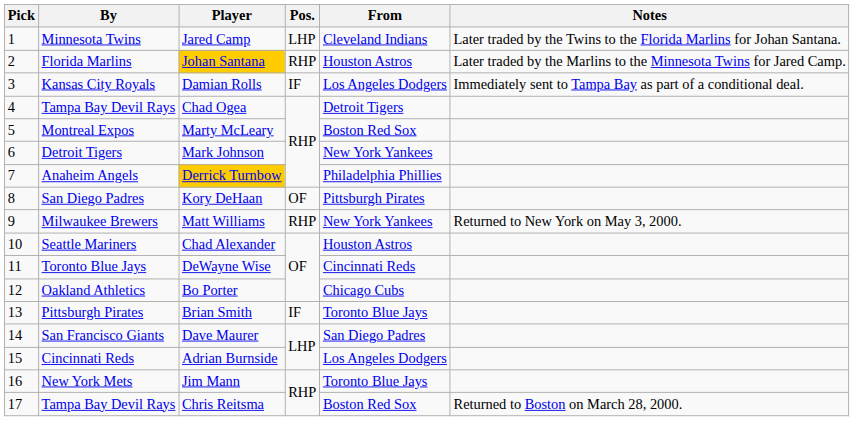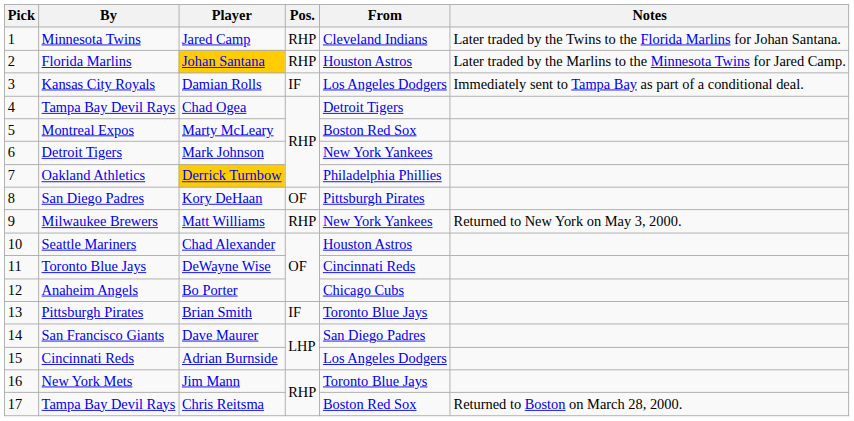 <table class="wikitable">
 <tr>
 <th>Pick</th>
 <th>By</th>
 <th>Player</th>
 <th>Pos.</th>
 <th>From</th>
 <th>Notes</th>
 </tr>
 <tr>
 <td>1</td>
 <td><a href='#'>Minnesota Twins</a></td>
 <td><a href='#'>Jared Camp</a></td>
-<td>LHP</td>
+<td>RHP</td>
 <td><a href='#'>Cleveland Indians</a></td>
 <td>Later traded by the Twins to the <a href='#'>Florida Marlins</a> for Johan Santana.</td>
 </tr>
 <tr>
 <td>2</td>
 <td><a href='#'>Florida Marlins</a></td>
 <td style="background:#fc0"><a href='#'>Johan Santana</a></td>
 <td>RHP</td>
 <td><a href='#'>Houston Astros</a></td>
 <td>Later traded by the Marlins to the <a href='#'>Minnesota Twins</a> for Jared Camp.</td>
 </tr>
 <tr>
 <td>3</td>
 <td><a href='#'>Kansas City Royals</a></td>
 <td><a href='#'>Damian Rolls</a></td>
 <td>IF</td>
 <td><a href='#'>Los Angeles Dodgers</a></td>
 <td>Immediately sent to <a href='#'>Tampa Bay</a> as part of a conditional deal.</td>
 </tr>
 <tr>
 <td>4</td>
 <td><a href='#'>Tampa Bay Devil Rays</a></td>
 <td><a href='#'>Chad Ogea</a></td>
 <td rowspan="4">RHP</td>
 <td><a href='#'>Detroit Tigers</a></td>
 <td></td>
 </tr>
 <tr>
 <td>5</td>
 <td><a href='#'>Montreal Expos</a></td>
 <td><a href='#'>Marty McLeary</a></td>
 <td><a href='#'>Boston Red Sox</a></td>
 <td></td>
 </tr>
 <tr>
 <td>6</td>
 <td><a href='#'>Detroit Tigers</a></td>
 <td><a href='#'>Mark Johnson</a></td>
 <td><a href='#'>New York Yankees</a></td>
 <td></td>
 </tr>
 <tr>
 <td>7</td>
-<td><a href='#'>Anaheim Angels</a></td>
+<td><a href='#'>Oakland Athletics</a></td>
 <td style="background:#fc0"><a href='#'>Derrick Turnbow</a></td>
 <td><a href='#'>Philadelphia Phillies</a></td>
 <td></td>
 </tr>
 <tr>
 <td>8</td>
 <td><a href='#'>San Diego Padres</a></td>
 <td><a href='#'>Kory DeHaan</a></td>
 <td>OF</td>
 <td><a href='#'>Pittsburgh Pirates</a></td>
 <td></td>
 </tr>
 <tr>
 <td>9</td>
 <td><a href='#'>Milwaukee Brewers</a></td>
 <td><a href='#'>Matt Williams</a></td>
 <td>RHP</td>
 <td><a href='#'>New York Yankees</a></td>
 <td>Returned to New York on May 3, 2000.</td>
 </tr>
 <tr>
 <td>10</td>
 <td><a href='#'>Seattle Mariners</a></td>
 <td><a href='#'>Chad Alexander</a></td>
 <td rowspan="3">OF</td>
 <td><a href='#'>Houston Astros</a></td>
 <td></td>
 </tr>
 <tr>
 <td>11</td>
 <td><a href='#'>Toronto Blue Jays</a></td>
 <td><a href='#'>DeWayne Wise</a></td>
 <td><a href='#'>Cincinnati Reds</a></td>
 <td></td>
 </tr>
 <tr>
 <td>12</td>
-<td><a href='#'>Oakland Athletics</a></td>
+<td><a href='#'>Anaheim Angels</a></td>
 <td><a href='#'>Bo Porter</a></td>
 <td><a href='#'>Chicago Cubs</a></td>
 <td></td>
 </tr>
 <tr>
 <td>13</td>
 <td><a href='#'>Pittsburgh Pirates</a></td>
 <td><a href='#'>Brian Smith</a></td>
 <td>IF</td>
 <td><a href='#'>Toronto Blue Jays</a></td>
 <td></td>
 </tr>
 <tr>
 <td>14</td>
 <td><a href='#'>San Francisco Giants</a></td>
 <td><a href='#'>Dave Maurer</a></td>
 <td rowspan="2">LHP</td>
 <td><a href='#'>San Diego Padres</a></td>
 <td></td>
 </tr>
 <tr>
 <td>15</td>
 <td><a href='#'>Cincinnati Reds</a></td>
 <td><a href='#'>Adrian Burnside</a></td>
 <td><a href='#'>Los Angeles Dodgers</a></td>
 <td></td>
 </tr>
 <tr>
 <td>16</td>
 <td><a href='#'>New York Mets</a></td>
 <td><a href='#'>Jim Mann</a></td>
 <td rowspan="2">RHP</td>
 <td><a href='#'>Toronto Blue Jays</a></td>
 <td></td>
 </tr>
 <tr>
 <td>17</td>
 <td><a href='#'>Tampa Bay Devil Rays</a></td>
 <td><a href='#'>Chris Reitsma</a></td>
 <td><a href='#'>Boston Red Sox</a></td>
 <td>Returned to <a href='#'>Boston</a> on March 28, 2000.</td>
 </tr>
 </table>
